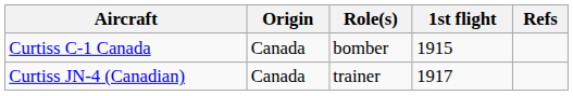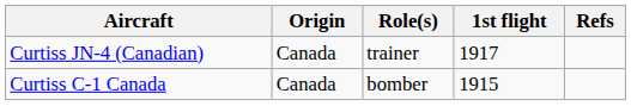 <table class="wikitable sortable" style="width:80%;">
 <tr>
 <th>Aircraft</th>
 <th>Origin</th>
 <th>Role(s)</th>
 <th>1st flight</th>
 <th>Refs</th>
 </tr>
 <tr>
+<td><a href='#'>Curtiss JN-4 (Canadian)</a></td>
+<td>Canada</td>
+<td>trainer</td>
+<td>1917</td>
+<td></td>
+</tr>
+<tr>
 <td><a href='#'>Curtiss C-1 Canada</a></td>
 <td>Canada</td>
 <td>bomber</td>
 <td>1915</td>
 <td></td>
 </tr>
-<tr>
-<td><a href='#'>Curtiss JN-4 (Canadian)</a></td>
-<td>Canada</td>
-<td>trainer</td>
-<td>1917</td>
-<td></td>
-</tr>
 </table>
